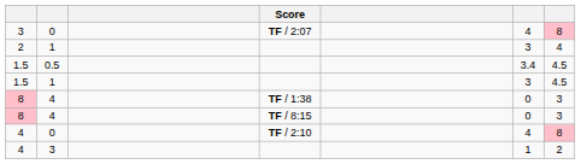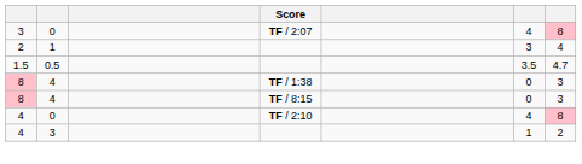 <table class="wikitable" style="text-align: center; font-size:90%" |>
 <tr>
 <th width="35"></th>
 <th width="35"></th>
 <th width="250"></th>
 <th width="75">Score</th>
 <th width="250"></th>
 <th width="35"></th>
 <th width="35"></th>
 </tr>
 <tr>
 <td>3</td>
 <td>0</td>
 <td style="text-align:left;"><strong></strong></td>
 <td><strong>TF</strong> / 2:07</td>
 <td style="text-align:left;"></td>
 <td>4</td>
 <td bgcolor=pink>8</td>
 </tr>
 <tr>
 <td>2</td>
 <td>1</td>
 <td style="text-align:left;"><strong></strong></td>
 <td></td>
 <td style="text-align:left;"></td>
 <td>3</td>
 <td>4</td>
 </tr>
 <tr>
 <td>1.5</td>
 <td>0.5</td>
 <td style="text-align:left;"><strong></strong></td>
 <td></td>
 <td style="text-align:left;"></td>
-<td>3.4</td>
-<td>4.5</td>
-</tr>
-<tr>
-<td>1.5</td>
-<td>1</td>
-<td style="text-align:left;"><strong></strong></td>
-<td></td>
-<td style="text-align:left;"></td>
-<td>3</td>
-<td>4.5</td>
+<td>3.5</td>
+<td>4.7</td>
 </tr>
 <tr>
 <td bgcolor=pink>8</td>
 <td>4</td>
 <td style="text-align:left;"></td>
 <td><strong>TF</strong> / 1:38</td>
 <td style="text-align:left;"><strong></strong></td>
 <td>0</td>
 <td>3</td>
 </tr>
 <tr>
 <td bgcolor=pink>8</td>
 <td>4</td>
 <td style="text-align:left;"></td>
 <td><strong>TF</strong> / 8:15</td>
 <td style="text-align:left;"><strong></strong></td>
 <td>0</td>
 <td>3</td>
 </tr>
 <tr>
 <td>4</td>
 <td>0</td>
 <td style="text-align:left;"><strong></strong></td>
 <td><strong>TF</strong> / 2:10</td>
 <td style="text-align:left;"></td>
 <td>4</td>
 <td bgcolor=pink>8</td>
 </tr>
 <tr>
 <td>4</td>
 <td>3</td>
 <td style="text-align:left;"></td>
 <td></td>
 <td style="text-align:left;"><strong></strong></td>
 <td>1</td>
 <td>2</td>
 </tr>
 </table>
